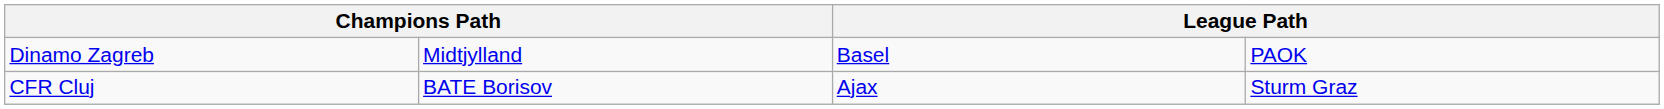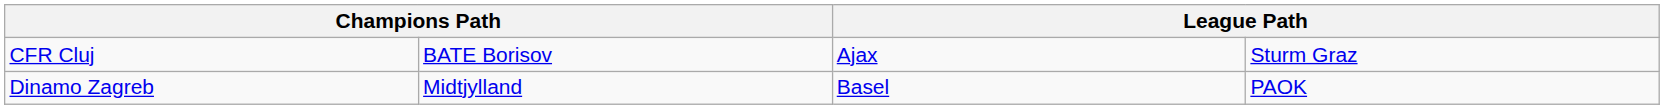 <table class="wikitable" style="table-layout:fixed;width:100%;">
 <tr>
 <th colspan="2">Champions Path</th>
 <th colspan="2">League Path</th>
+</tr>
+<tr>
+<td> <a href='#'>CFR Cluj</a> </td>
+<td> <a href='#'>BATE Borisov</a> </td>
+<td> <a href='#'>Ajax</a> </td>
+<td> <a href='#'>Sturm Graz</a> </td>
 </tr>
 <tr>
 <td width=25%> <a href='#'>Dinamo Zagreb</a> </td>
 <td width=25%> <a href='#'>Midtjylland</a> </td>
 <td width=25%> <a href='#'>Basel</a> </td>
 <td width=25%> <a href='#'>PAOK</a> </td>
 </tr>
-<tr>
-<td> <a href='#'>CFR Cluj</a> </td>
-<td> <a href='#'>BATE Borisov</a> </td>
-<td> <a href='#'>Ajax</a> </td>
-<td> <a href='#'>Sturm Graz</a> </td>
-</tr>
 </table>
